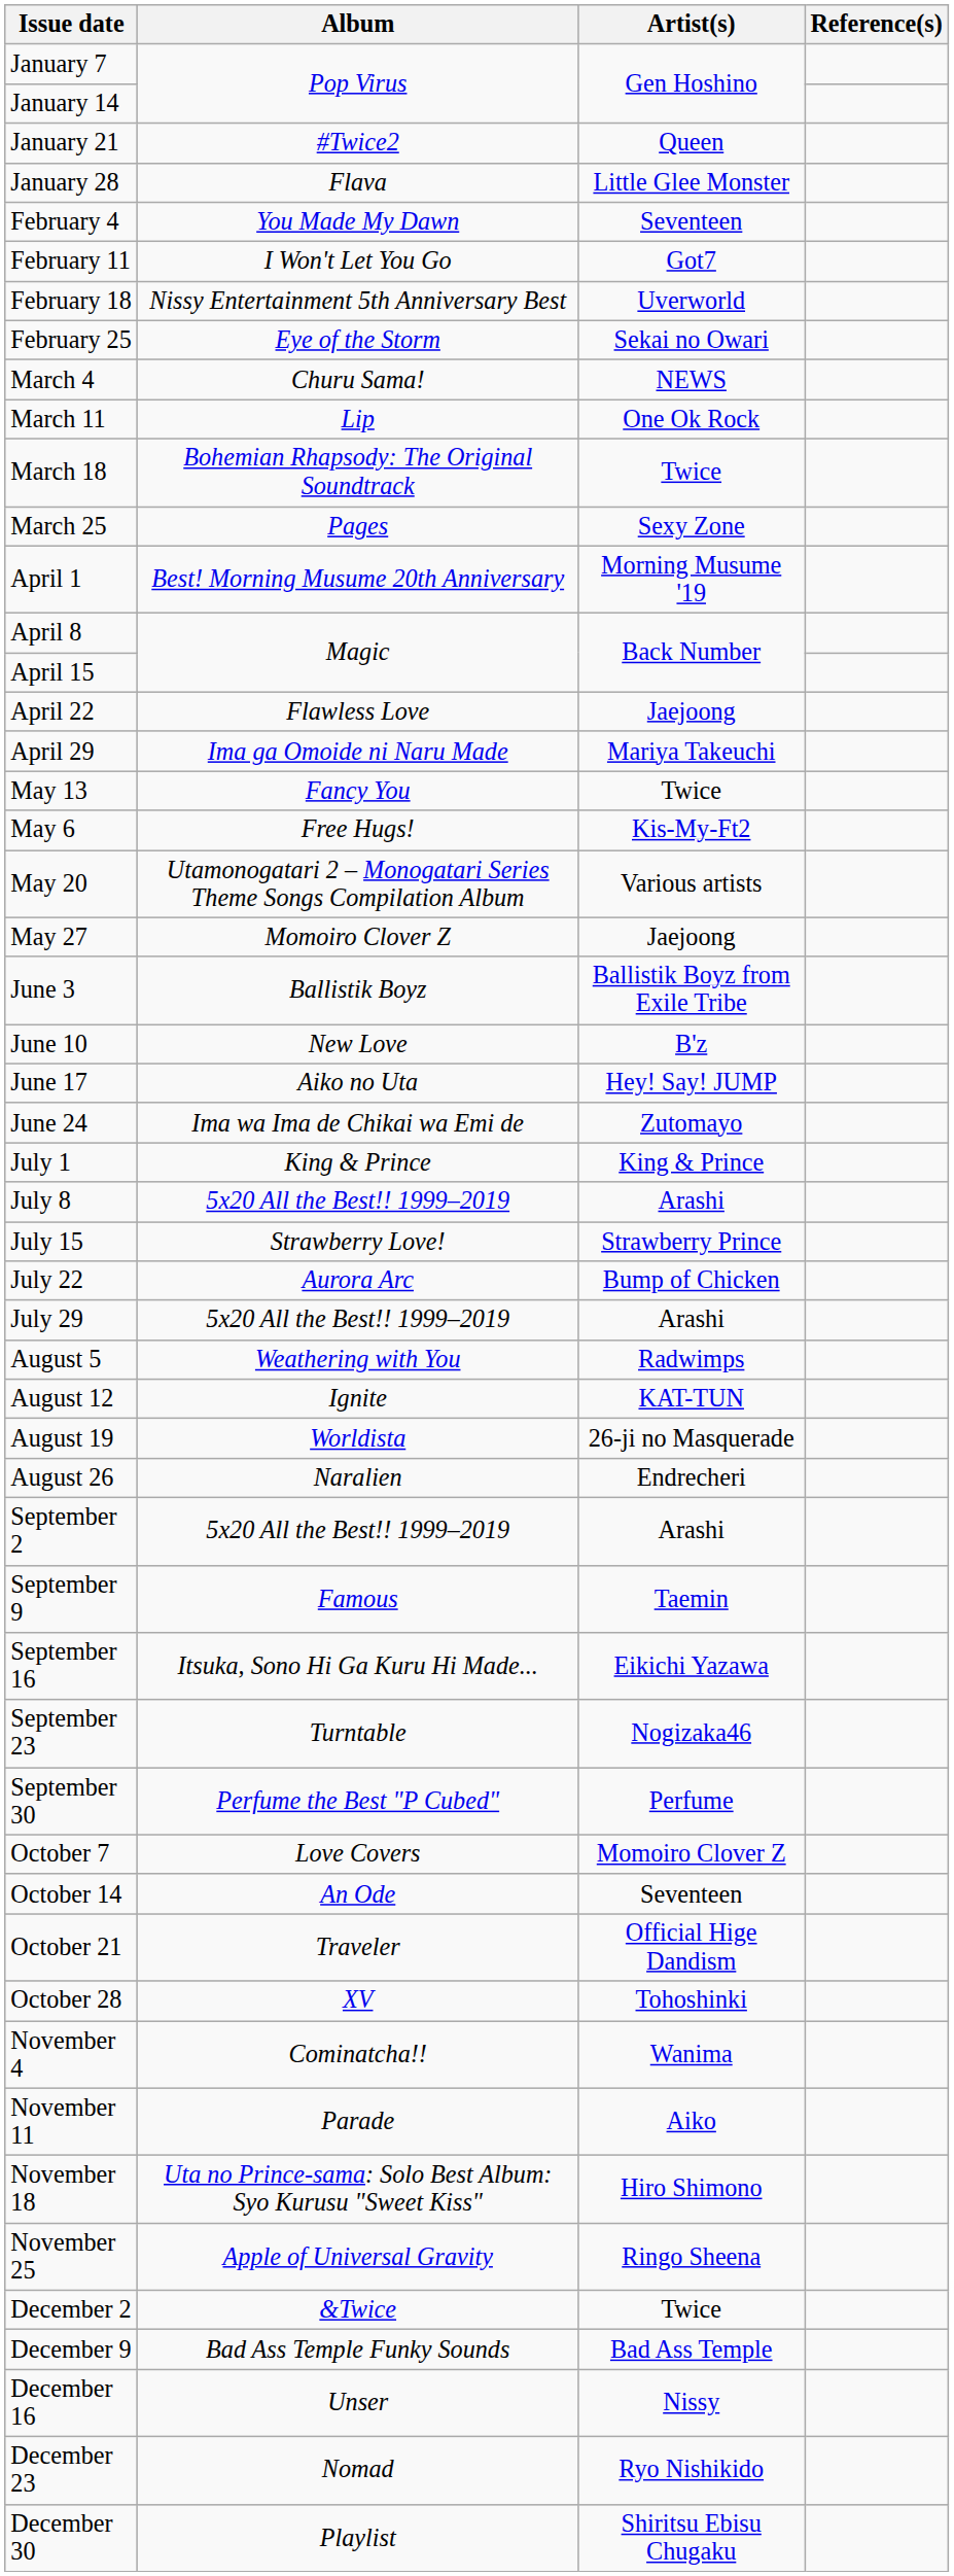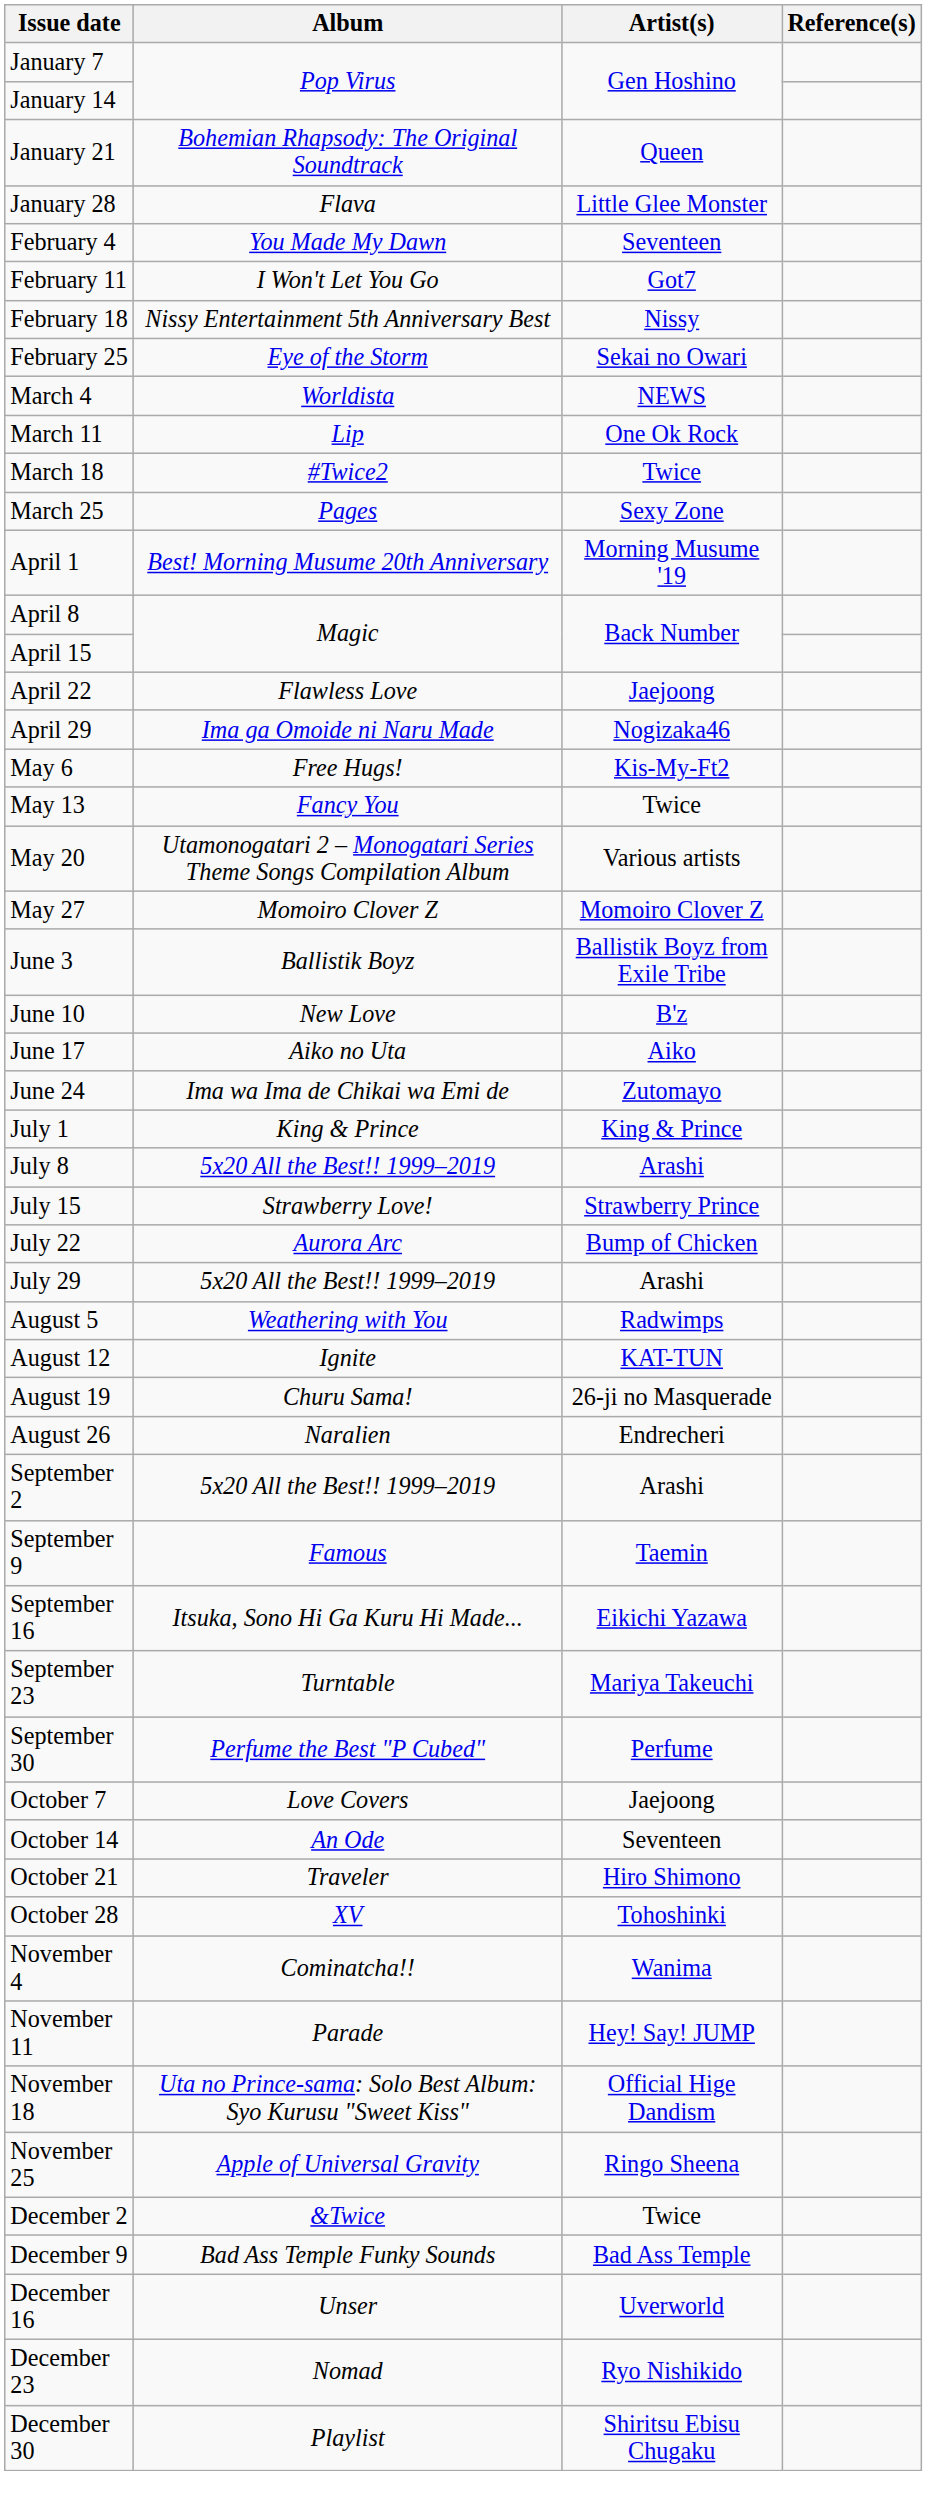 <table class="wikitable" style="text-align:center;">
 <tr>
 <th>Issue date</th>
 <th>Album</th>
 <th>Artist(s)</th>
 <th>Reference(s)</th>
 </tr>
 <tr>
 <td align="left">January 7</td>
 <td rowspan="2"><em><a href='#'>Pop Virus</a></em></td>
 <td rowspan="2"><a href='#'>Gen Hoshino</a></td>
 <td></td>
 </tr>
 <tr>
 <td align="left">January 14</td>
 <td></td>
 </tr>
 <tr>
 <td align="left">January 21</td>
-<td><em><a href='#'>#Twice2</a></em></td>
+<td><em><a href='#'>Bohemian Rhapsody: The Original Soundtrack</a></em></td>
 <td><a href='#'>Queen</a></td>
 <td></td>
 </tr>
 <tr>
 <td align="left">January 28</td>
 <td><em>Flava</em></td>
 <td><a href='#'>Little Glee Monster</a></td>
 <td></td>
 </tr>
 <tr>
 <td align="left">February 4</td>
 <td><em><a href='#'>You Made My Dawn</a></em></td>
 <td><a href='#'>Seventeen</a></td>
 <td></td>
 </tr>
 <tr>
 <td align="left">February 11</td>
 <td><em>I Won't Let You Go</em></td>
 <td><a href='#'>Got7</a></td>
 <td></td>
 </tr>
 <tr>
 <td align="left">February 18</td>
 <td><em>Nissy Entertainment 5th Anniversary Best</em></td>
-<td><a href='#'>Uverworld</a></td>
+<td><a href='#'>Nissy</a></td>
 <td></td>
 </tr>
 <tr>
 <td align="left">February 25</td>
 <td><em><a href='#'>Eye of the Storm</a></em></td>
 <td><a href='#'>Sekai no Owari</a></td>
 <td></td>
 </tr>
 <tr>
 <td align="left">March 4</td>
-<td><em>Churu Sama!</em></td>
+<td><em><a href='#'>Worldista</a></em></td>
 <td><a href='#'>NEWS</a></td>
 <td></td>
 </tr>
 <tr>
 <td align="left">March 11</td>
 <td><em><a href='#'>Lip</a></em></td>
 <td><a href='#'>One Ok Rock</a></td>
 <td></td>
 </tr>
 <tr>
 <td align="left">March 18</td>
-<td><em><a href='#'>Bohemian Rhapsody: The Original Soundtrack</a></em></td>
+<td><em><a href='#'>#Twice2</a></em></td>
 <td><a href='#'>Twice</a></td>
 <td></td>
 </tr>
 <tr>
 <td align="left">March 25</td>
 <td><em><a href='#'>Pages</a></em></td>
 <td><a href='#'>Sexy Zone</a></td>
 <td></td>
 </tr>
 <tr>
 <td align="left">April 1</td>
 <td><em><a href='#'>Best! Morning Musume 20th Anniversary</a></em></td>
 <td><a href='#'>Morning Musume '19</a></td>
 <td></td>
 </tr>
 <tr>
 <td align="left">April 8</td>
 <td rowspan="2"><em>Magic</em></td>
 <td rowspan="2"><a href='#'>Back Number</a></td>
 <td></td>
 </tr>
 <tr>
 <td align="left">April 15</td>
 <td></td>
 </tr>
 <tr>
 <td align="left">April 22</td>
 <td><em>Flawless Love</em></td>
 <td><a href='#'>Jaejoong</a></td>
 <td></td>
 </tr>
 <tr>
 <td align="left">April 29</td>
 <td><em><a href='#'>Ima ga Omoide ni Naru Made</a></em></td>
-<td><a href='#'>Mariya Takeuchi</a></td>
+<td><a href='#'>Nogizaka46</a></td>
+<td></td>
+</tr>
+<tr>
+<td align="left">May 6</td>
+<td><em>Free Hugs!</em></td>
+<td><a href='#'>Kis-My-Ft2</a></td>
 <td></td>
 </tr>
 <tr>
 <td align="left">May 13</td>
 <td><em><a href='#'>Fancy You</a></em></td>
 <td>Twice</td>
-<td></td>
-</tr>
-<tr>
-<td align="left">May 6</td>
-<td><em>Free Hugs!</em></td>
-<td><a href='#'>Kis-My-Ft2</a></td>
 <td></td>
 </tr>
 <tr>
 <td align="left">May 20</td>
 <td><em>Utamonogatari 2 – <a href='#'>Monogatari Series</a> Theme Songs Compilation Album</em></td>
 <td>Various artists</td>
 <td></td>
 </tr>
 <tr>
 <td align="left">May 27</td>
 <td><em>Momoiro Clover Z</em></td>
-<td>Jaejoong</td>
+<td><a href='#'>Momoiro Clover Z</a></td>
 <td></td>
 </tr>
 <tr>
 <td align="left">June 3</td>
 <td><em>Ballistik Boyz</em></td>
 <td><a href='#'>Ballistik Boyz from Exile Tribe</a></td>
 <td></td>
 </tr>
 <tr>
 <td align="left">June 10</td>
 <td><em>New Love</em></td>
 <td><a href='#'>B'z</a></td>
 <td></td>
 </tr>
 <tr>
 <td align="left">June 17</td>
 <td><em>Aiko no Uta</em></td>
-<td><a href='#'>Hey! Say! JUMP</a></td>
+<td><a href='#'>Aiko</a></td>
 <td></td>
 </tr>
 <tr>
 <td align="left">June 24</td>
 <td><em>Ima wa Ima de Chikai wa Emi de</em></td>
 <td><a href='#'>Zutomayo</a></td>
 <td></td>
 </tr>
 <tr>
 <td align="left">July 1</td>
 <td><em>King & Prince</em></td>
 <td><a href='#'>King & Prince</a></td>
 <td></td>
 </tr>
 <tr>
 <td align="left">July 8</td>
 <td><em><a href='#'>5x20 All the Best!! 1999–2019</a></em></td>
 <td><a href='#'>Arashi</a></td>
 <td></td>
 </tr>
 <tr>
 <td align="left">July 15</td>
 <td><em>Strawberry Love!</em></td>
 <td><a href='#'>Strawberry Prince</a></td>
 <td></td>
 </tr>
 <tr>
 <td align="left">July 22</td>
 <td><em><a href='#'>Aurora Arc</a></em></td>
 <td><a href='#'>Bump of Chicken</a></td>
 <td></td>
 </tr>
 <tr>
 <td align="left">July 29</td>
 <td><em>5x20 All the Best!! 1999–2019</em></td>
 <td>Arashi</td>
 <td></td>
 </tr>
 <tr>
 <td align="left">August 5</td>
 <td><em><a href='#'>Weathering with You</a></em></td>
 <td><a href='#'>Radwimps</a></td>
 <td></td>
 </tr>
 <tr>
 <td align="left">August 12</td>
 <td><em>Ignite</em></td>
 <td><a href='#'>KAT-TUN</a></td>
 <td></td>
 </tr>
 <tr>
 <td align="left">August 19</td>
-<td><em><a href='#'>Worldista</a></em></td>
+<td><em>Churu Sama!</em></td>
 <td>26-ji no Masquerade</td>
 <td></td>
 </tr>
 <tr>
 <td align="left">August 26</td>
 <td><em>Naralien</em></td>
 <td>Endrecheri</td>
 <td></td>
 </tr>
 <tr>
 <td align="left">September 2</td>
 <td><em>5x20 All the Best!! 1999–2019</em></td>
 <td>Arashi</td>
 <td></td>
 </tr>
 <tr>
 <td align="left">September 9</td>
 <td><em><a href='#'>Famous</a></em></td>
 <td><a href='#'>Taemin</a></td>
 <td></td>
 </tr>
 <tr>
 <td align="left">September 16</td>
 <td><em>Itsuka, Sono Hi Ga Kuru Hi Made...</em></td>
 <td><a href='#'>Eikichi Yazawa</a></td>
 <td></td>
 </tr>
 <tr>
 <td align="left">September 23</td>
 <td><em>Turntable</em></td>
-<td><a href='#'>Nogizaka46</a></td>
+<td><a href='#'>Mariya Takeuchi</a></td>
 <td></td>
 </tr>
 <tr>
 <td align="left">September 30</td>
 <td><em><a href='#'>Perfume the Best "P Cubed"</a></em></td>
 <td><a href='#'>Perfume</a></td>
 <td></td>
 </tr>
 <tr>
 <td align="left">October 7</td>
 <td><em>Love Covers</em></td>
-<td><a href='#'>Momoiro Clover Z</a></td>
+<td>Jaejoong</td>
 <td></td>
 </tr>
 <tr>
 <td align="left">October 14</td>
 <td><em><a href='#'>An Ode</a></em></td>
 <td>Seventeen</td>
 <td></td>
 </tr>
 <tr>
 <td align="left">October 21</td>
 <td><em>Traveler</em></td>
-<td><a href='#'>Official Hige Dandism</a></td>
+<td><a href='#'>Hiro Shimono</a></td>
 <td></td>
 </tr>
 <tr>
 <td align="left">October 28</td>
 <td><em><a href='#'>XV</a></em></td>
 <td><a href='#'>Tohoshinki</a></td>
 <td></td>
 </tr>
 <tr>
 <td align="left">November 4</td>
 <td><em>Cominatcha!!</em></td>
 <td><a href='#'>Wanima</a></td>
 <td></td>
 </tr>
 <tr>
 <td align="left">November 11</td>
 <td><em>Parade</em></td>
-<td><a href='#'>Aiko</a></td>
+<td><a href='#'>Hey! Say! JUMP</a></td>
 <td></td>
 </tr>
 <tr>
 <td align="left">November 18</td>
 <td><em><a href='#'>Uta no Prince-sama</a>: Solo Best Album: Syo Kurusu "Sweet Kiss"</em></td>
-<td><a href='#'>Hiro Shimono</a></td>
+<td><a href='#'>Official Hige Dandism</a></td>
 <td></td>
 </tr>
 <tr>
 <td align="left">November 25</td>
 <td><em><a href='#'>Apple of Universal Gravity</a></em></td>
 <td><a href='#'>Ringo Sheena</a></td>
 <td></td>
 </tr>
 <tr>
 <td align="left">December 2</td>
 <td><em><a href='#'>&Twice</a></em></td>
 <td>Twice</td>
 <td></td>
 </tr>
 <tr>
 <td align="left">December 9</td>
 <td><em>Bad Ass Temple Funky Sounds</em></td>
 <td><a href='#'>Bad Ass Temple</a></td>
 <td></td>
 </tr>
 <tr>
 <td align="left">December 16</td>
 <td><em>Unser</em></td>
-<td><a href='#'>Nissy</a></td>
+<td><a href='#'>Uverworld</a></td>
 <td></td>
 </tr>
 <tr>
 <td align="left">December 23</td>
 <td><em>Nomad</em></td>
 <td><a href='#'>Ryo Nishikido</a></td>
 <td></td>
 </tr>
 <tr>
 <td align="left">December 30</td>
 <td><em>Playlist</em></td>
 <td><a href='#'>Shiritsu Ebisu Chugaku</a></td>
 <td></td>
 </tr>
 </table>
